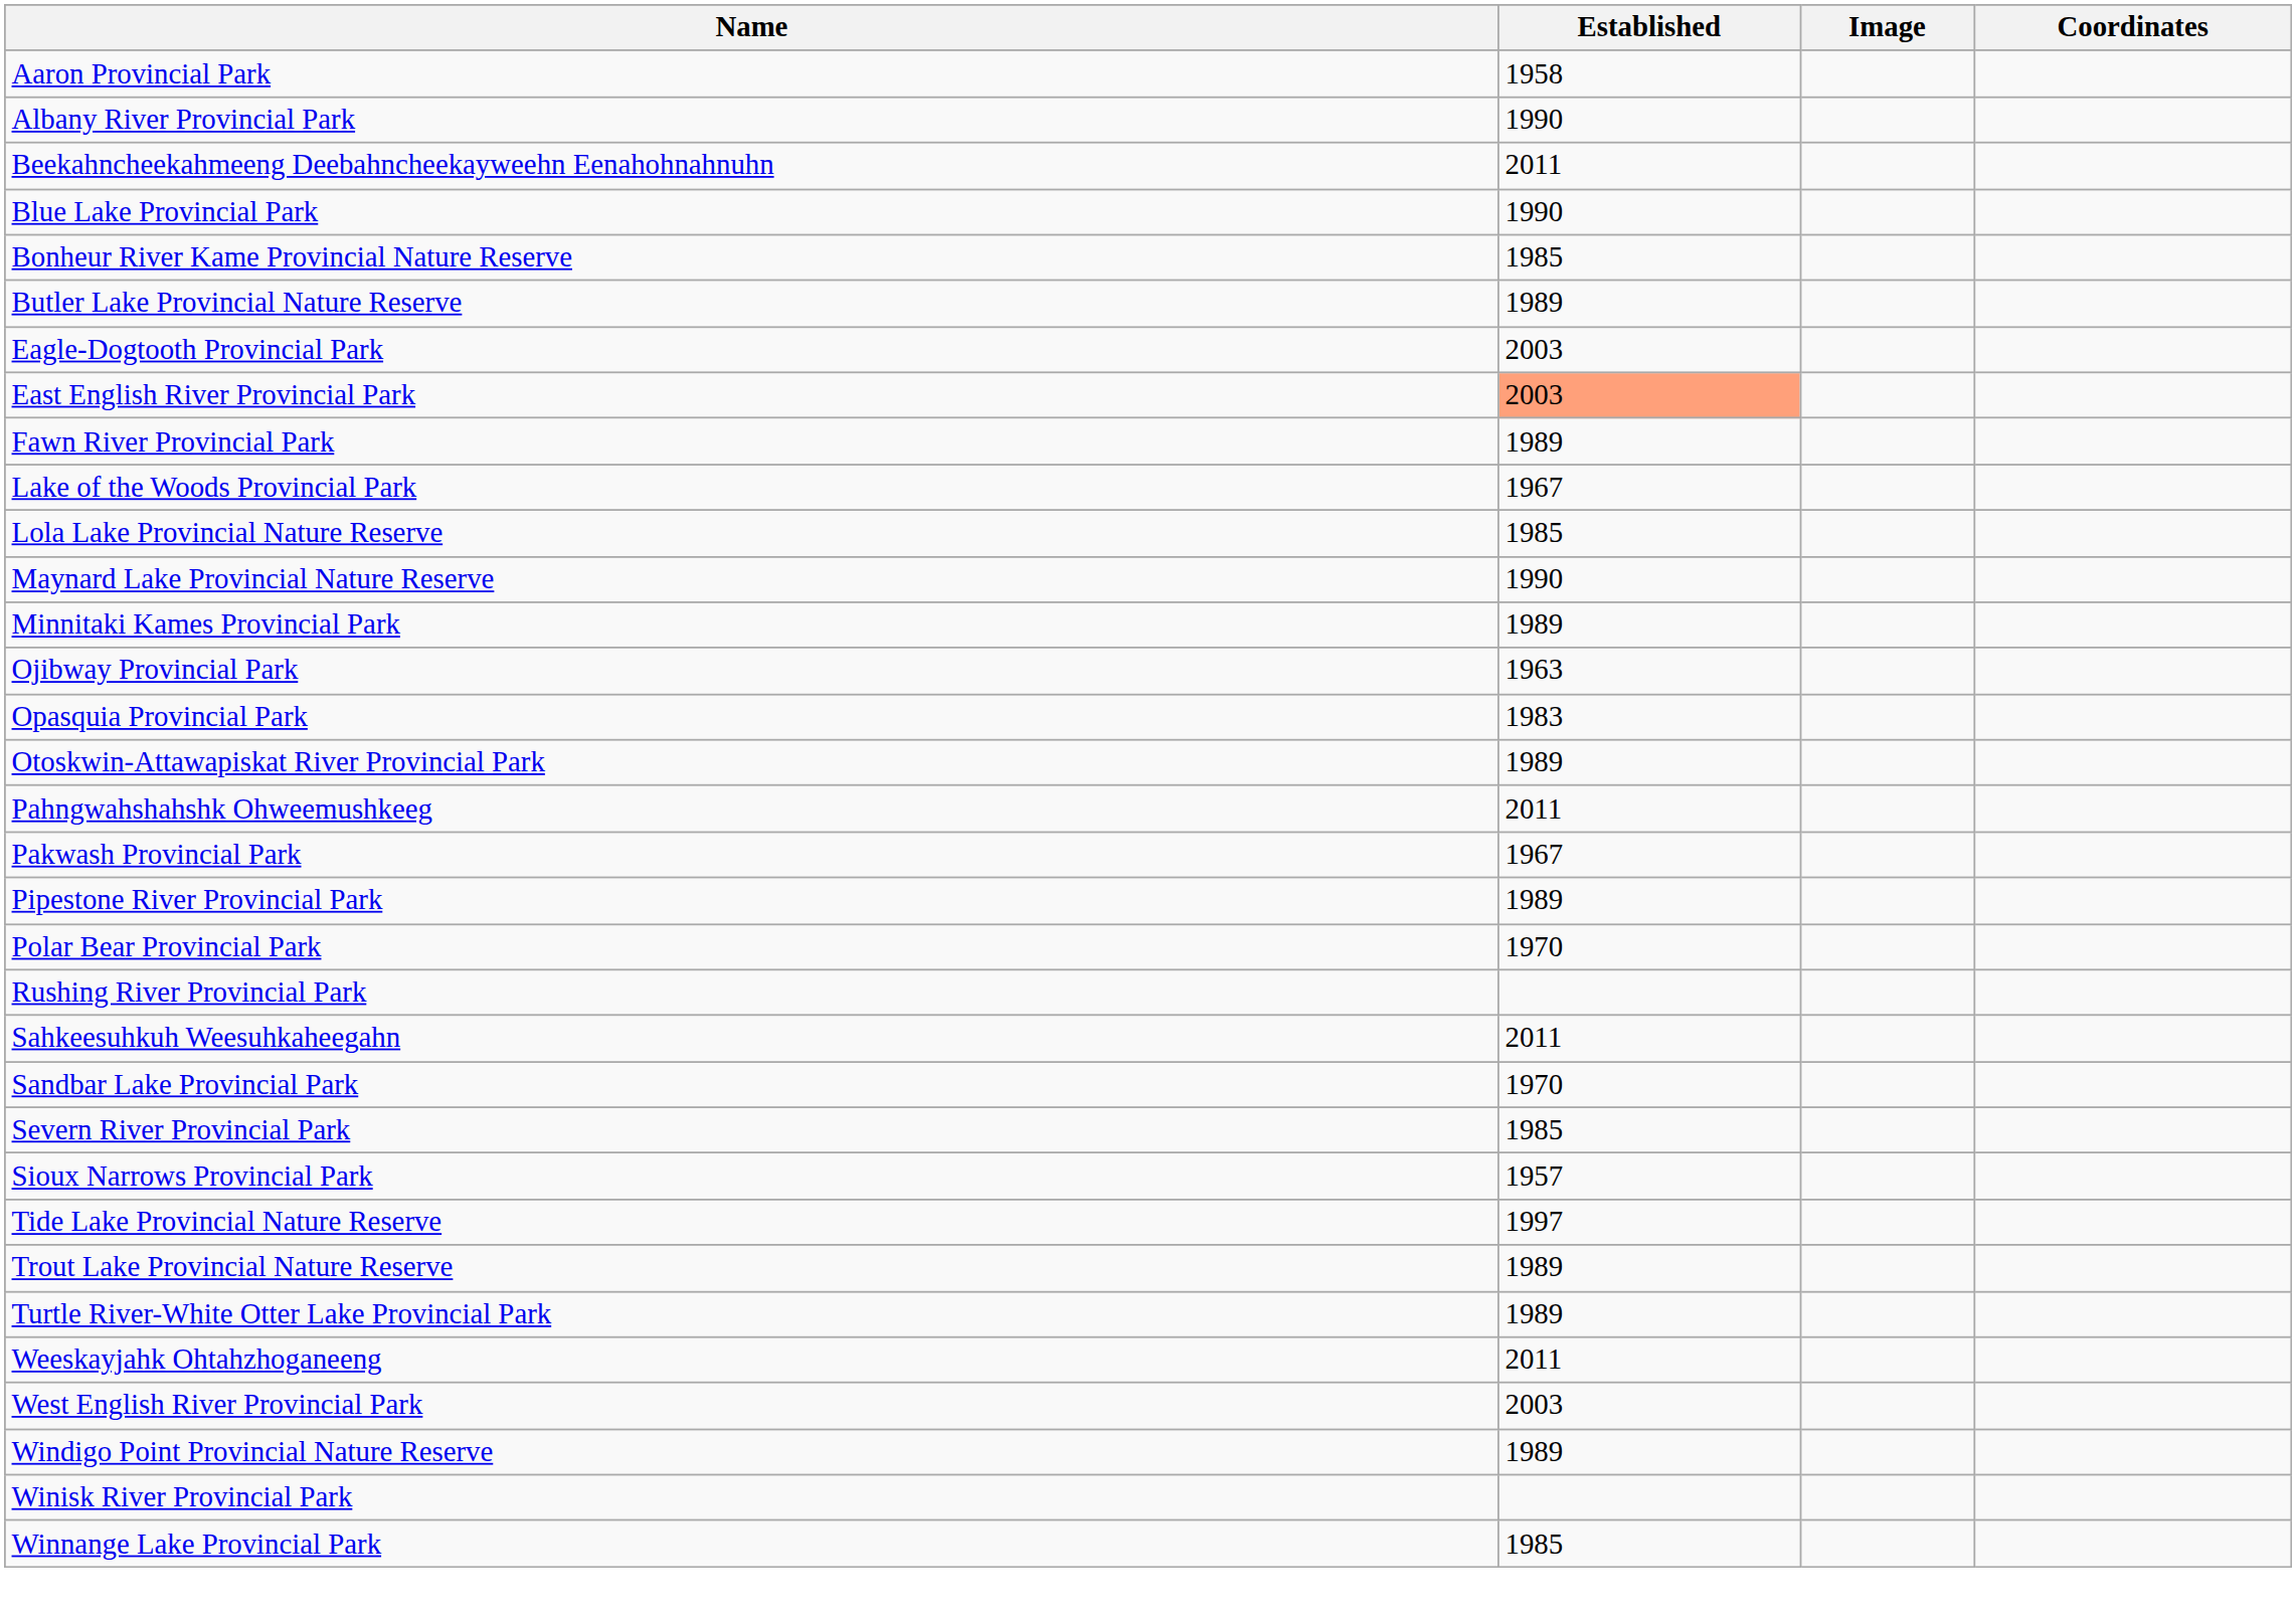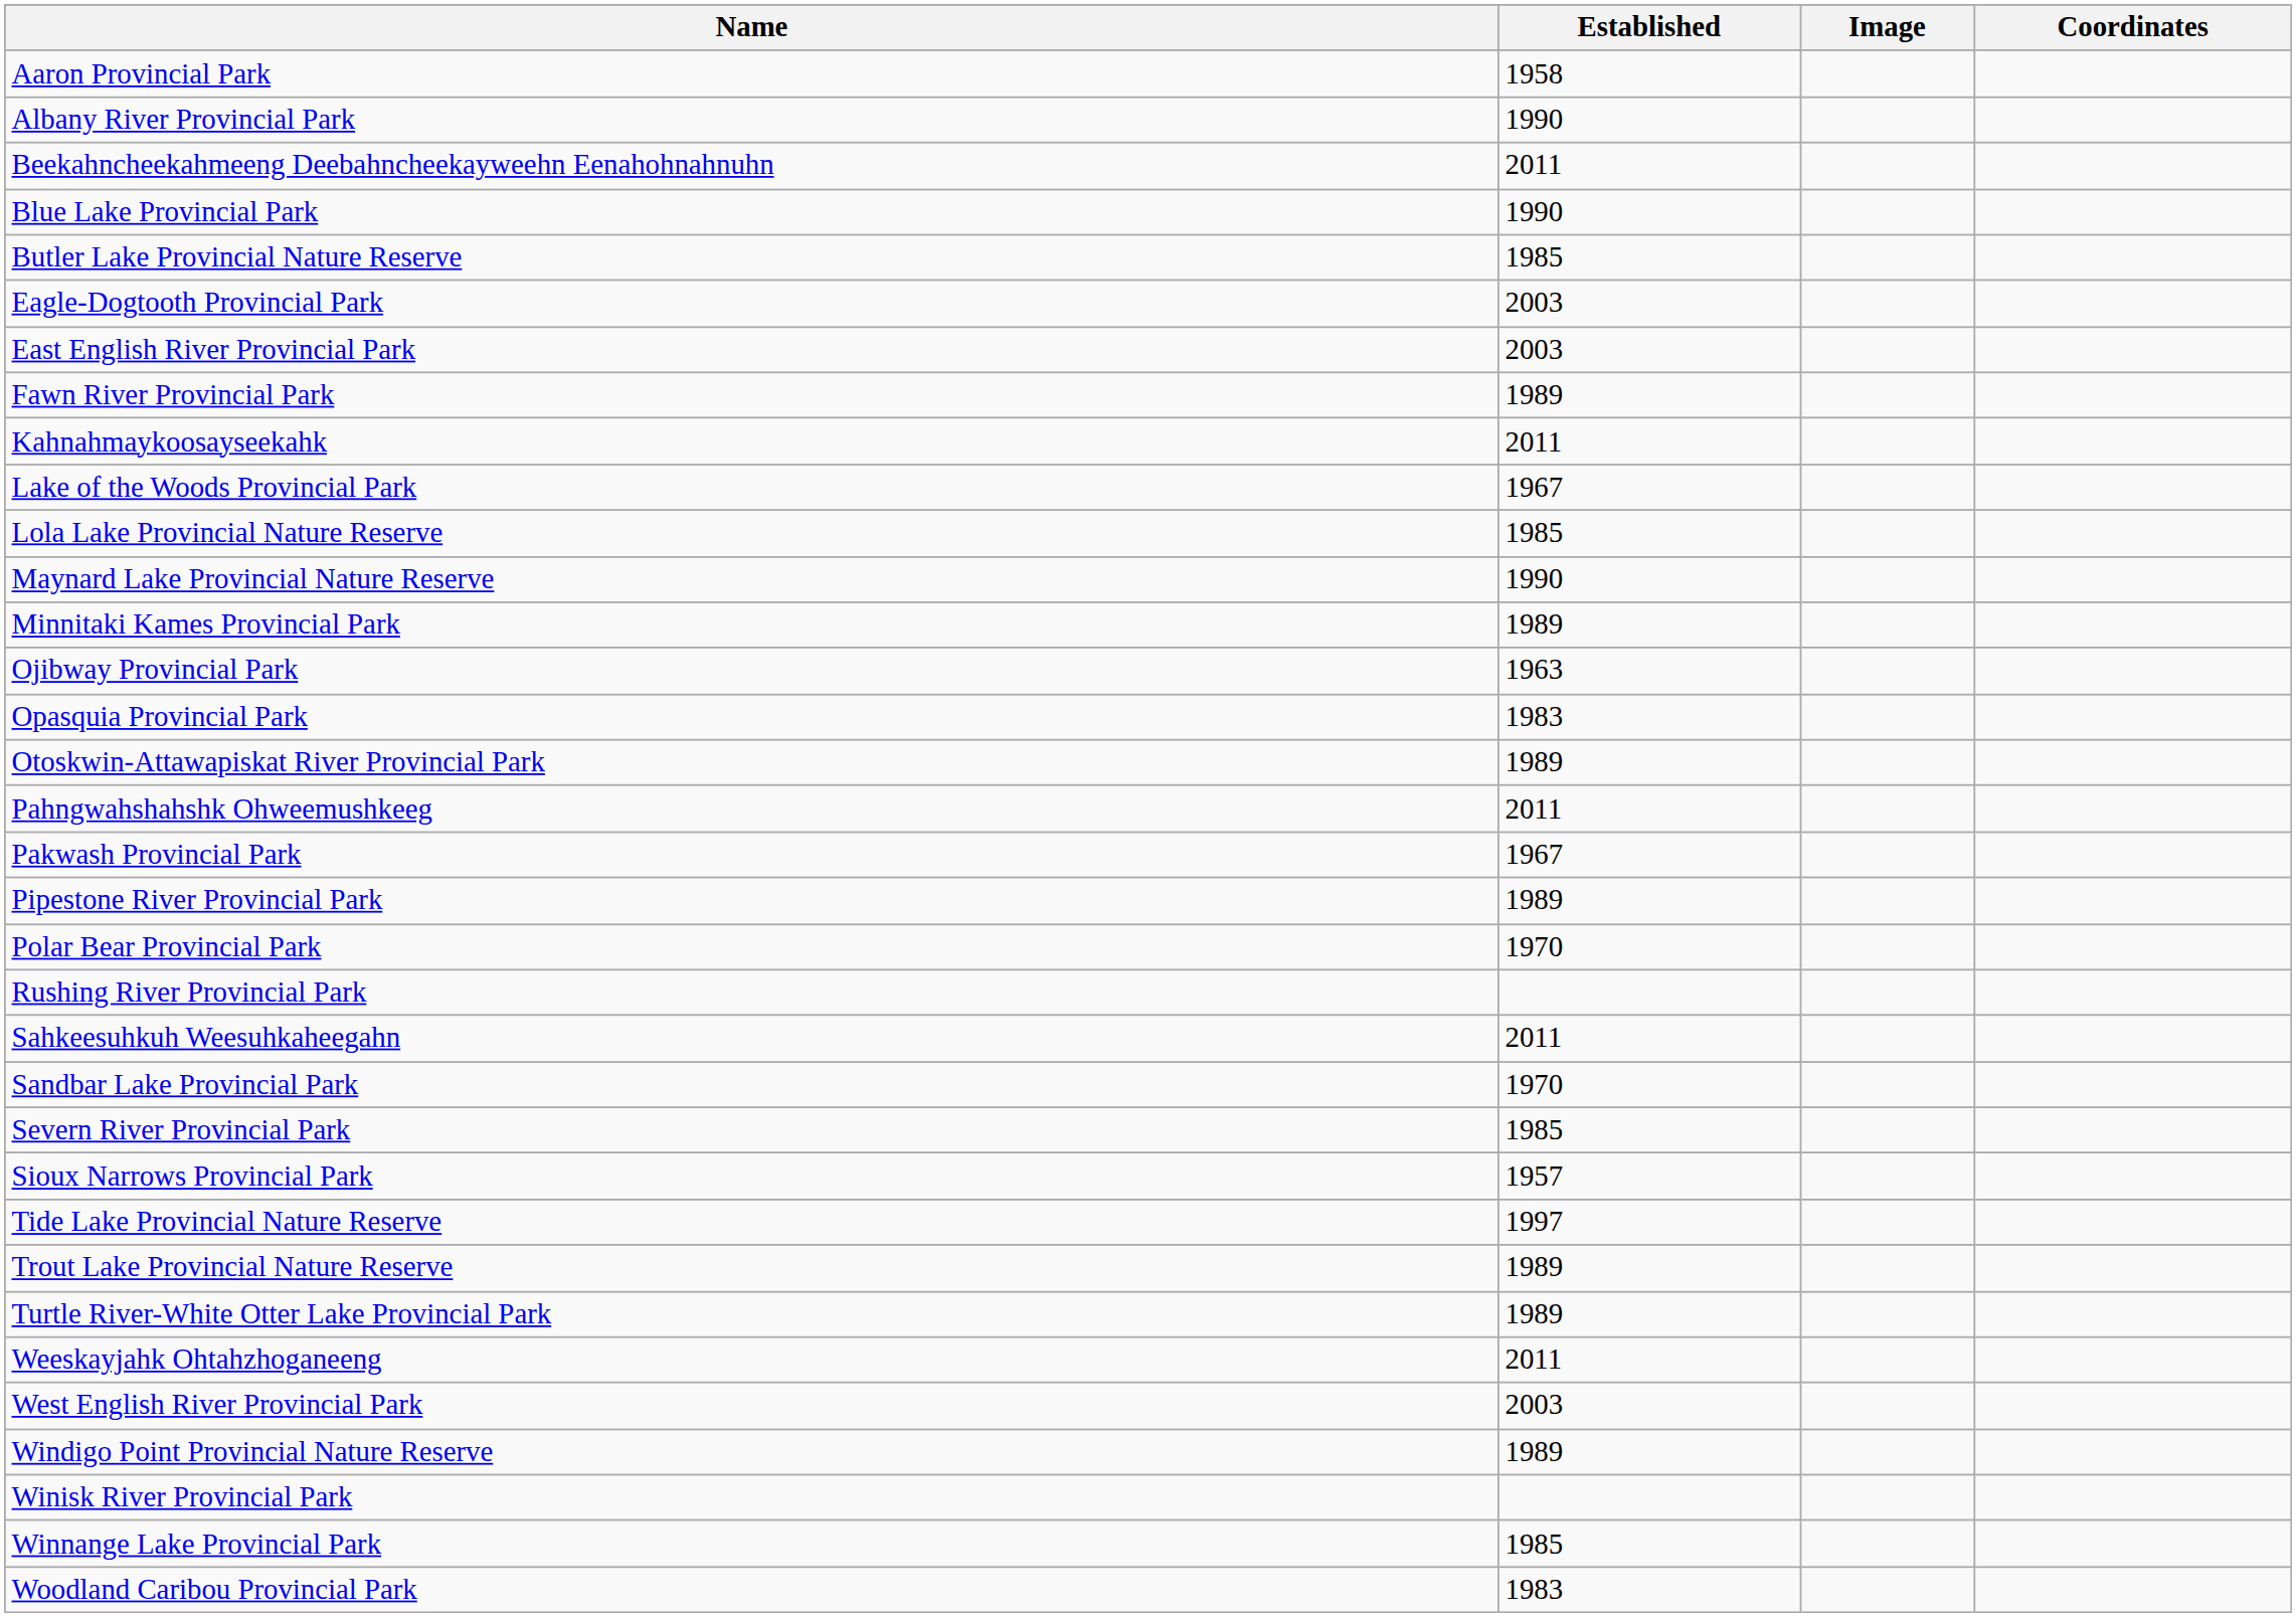 <table class='wikitable sortable' style="width:100%">
 <tr>
 <th>Name</th>
 <th>Established</th>
 <th>Image</th>
 <th>Coordinates</th>
 </tr>
 <tr>
 <td><a href='#'>Aaron Provincial Park</a></td>
 <td>1958</td>
 <td></td>
 <td></td>
 </tr>
 <tr>
 <td><a href='#'>Albany River Provincial Park</a></td>
 <td>1990</td>
 <td></td>
 <td></td>
 </tr>
 <tr>
 <td><a href='#'>Beekahncheekahmeeng Deebahncheekayweehn Eenahohnahnuhn</a></td>
 <td>2011</td>
 <td></td>
 <td></td>
 </tr>
 <tr>
 <td><a href='#'>Blue Lake Provincial Park</a></td>
 <td>1990</td>
 <td></td>
 <td></td>
 </tr>
 <tr>
-<td><a href='#'>Bonheur River Kame Provincial Nature Reserve</a></td>
+<td><a href='#'>Butler Lake Provincial Nature Reserve</a></td>
 <td>1985</td>
-<td></td>
-<td></td>
-</tr>
-<tr>
-<td><a href='#'>Butler Lake Provincial Nature Reserve</a></td>
-<td>1989</td>
 <td></td>
 <td></td>
 </tr>
 <tr>
 <td><a href='#'>Eagle-Dogtooth Provincial Park</a></td>
 <td>2003</td>
 <td></td>
 <td></td>
 </tr>
 <tr>
 <td><a href='#'>East English River Provincial Park</a></td>
-<td style="background: lightsalmon;">2003</td>
+<td>2003</td>
 <td></td>
 <td></td>
 </tr>
 <tr>
 <td><a href='#'>Fawn River Provincial Park</a></td>
 <td>1989</td>
+<td></td>
+<td></td>
+</tr>
+<tr>
+<td><a href='#'>Kahnahmaykoosayseekahk</a></td>
+<td>2011</td>
 <td></td>
 <td></td>
 </tr>
 <tr>
 <td><a href='#'>Lake of the Woods Provincial Park</a></td>
 <td>1967</td>
 <td></td>
 <td></td>
 </tr>
 <tr>
 <td><a href='#'>Lola Lake Provincial Nature Reserve</a></td>
 <td>1985</td>
 <td></td>
 <td></td>
 </tr>
 <tr>
 <td><a href='#'>Maynard Lake Provincial Nature Reserve</a></td>
 <td>1990</td>
 <td></td>
 <td></td>
 </tr>
 <tr>
 <td><a href='#'>Minnitaki Kames Provincial Park</a></td>
 <td>1989</td>
 <td></td>
 <td></td>
 </tr>
 <tr>
 <td><a href='#'>Ojibway Provincial Park</a></td>
 <td>1963</td>
 <td></td>
 <td></td>
 </tr>
 <tr>
 <td><a href='#'>Opasquia Provincial Park</a></td>
 <td>1983</td>
 <td></td>
 <td></td>
 </tr>
 <tr>
 <td><a href='#'>Otoskwin-Attawapiskat River Provincial Park</a></td>
 <td>1989</td>
 <td></td>
 <td></td>
 </tr>
 <tr>
 <td><a href='#'>Pahngwahshahshk Ohweemushkeeg</a></td>
 <td>2011</td>
 <td></td>
 <td></td>
 </tr>
 <tr>
 <td><a href='#'>Pakwash Provincial Park</a></td>
 <td>1967</td>
 <td></td>
 <td></td>
 </tr>
 <tr>
 <td><a href='#'>Pipestone River Provincial Park</a></td>
 <td>1989</td>
 <td></td>
 <td></td>
 </tr>
 <tr>
 <td><a href='#'>Polar Bear Provincial Park</a></td>
 <td>1970</td>
 <td></td>
 <td></td>
 </tr>
 <tr>
 <td><a href='#'>Rushing River Provincial Park</a></td>
 <td></td>
 <td></td>
 <td></td>
 </tr>
 <tr>
 <td><a href='#'>Sahkeesuhkuh Weesuhkaheegahn</a></td>
 <td>2011</td>
 <td></td>
 <td></td>
 </tr>
 <tr>
 <td><a href='#'>Sandbar Lake Provincial Park</a></td>
 <td>1970</td>
 <td></td>
 <td></td>
 </tr>
 <tr>
 <td><a href='#'>Severn River Provincial Park</a></td>
 <td>1985</td>
 <td></td>
 <td></td>
 </tr>
 <tr>
 <td><a href='#'>Sioux Narrows Provincial Park</a></td>
 <td>1957</td>
 <td></td>
 <td></td>
 </tr>
 <tr>
 <td><a href='#'>Tide Lake Provincial Nature Reserve</a></td>
 <td>1997</td>
 <td></td>
 <td></td>
 </tr>
 <tr>
 <td><a href='#'>Trout Lake Provincial Nature Reserve</a></td>
 <td>1989</td>
 <td></td>
 <td></td>
 </tr>
 <tr>
 <td><a href='#'>Turtle River-White Otter Lake Provincial Park</a></td>
 <td>1989</td>
 <td></td>
 <td></td>
 </tr>
 <tr>
 <td><a href='#'>Weeskayjahk Ohtahzhoganeeng</a></td>
 <td>2011</td>
 <td></td>
 <td></td>
 </tr>
 <tr>
 <td><a href='#'>West English River Provincial Park</a></td>
 <td>2003</td>
 <td></td>
 <td></td>
 </tr>
 <tr>
 <td><a href='#'>Windigo Point Provincial Nature Reserve</a></td>
 <td>1989</td>
 <td></td>
 <td></td>
 </tr>
 <tr>
 <td><a href='#'>Winisk River Provincial Park</a></td>
 <td></td>
 <td></td>
 <td></td>
 </tr>
 <tr>
 <td><a href='#'>Winnange Lake Provincial Park</a></td>
 <td>1985</td>
 <td></td>
 <td></td>
 </tr>
+<tr>
+<td><a href='#'>Woodland Caribou Provincial Park</a></td>
+<td>1983</td>
+<td></td>
+<td></td>
+</tr>
 </table>
